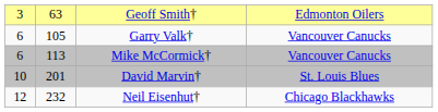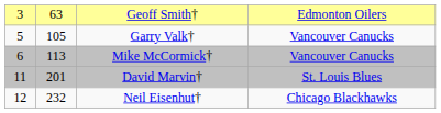 <table class="wikitable" width="60%">
 <tr align="center" bgcolor="FFFF99">
 <td>3</td>
 <td>63</td>
 <td><a href='#'>Geoff Smith</a>†</td>
 <td><a href='#'>Edmonton Oilers</a></td>
 </tr>
 <tr align="center" bgcolor="">
-<td>6</td>
+<td>5</td>
 <td>105</td>
 <td><a href='#'>Garry Valk</a>†</td>
 <td><a href='#'>Vancouver Canucks</a></td>
 </tr>
 <tr align="center" bgcolor="C0C0C0">
 <td>6</td>
 <td>113</td>
 <td><a href='#'>Mike McCormick</a>†</td>
 <td><a href='#'>Vancouver Canucks</a></td>
 </tr>
 <tr align="center" bgcolor="C0C0C0">
-<td>10</td>
+<td>11</td>
 <td>201</td>
 <td><a href='#'>David Marvin</a>†</td>
 <td><a href='#'>St. Louis Blues</a></td>
 </tr>
 <tr align="center" bgcolor="">
 <td>12</td>
 <td>232</td>
 <td><a href='#'>Neil Eisenhut</a>†</td>
 <td><a href='#'>Chicago Blackhawks</a></td>
 </tr>
 </table>
